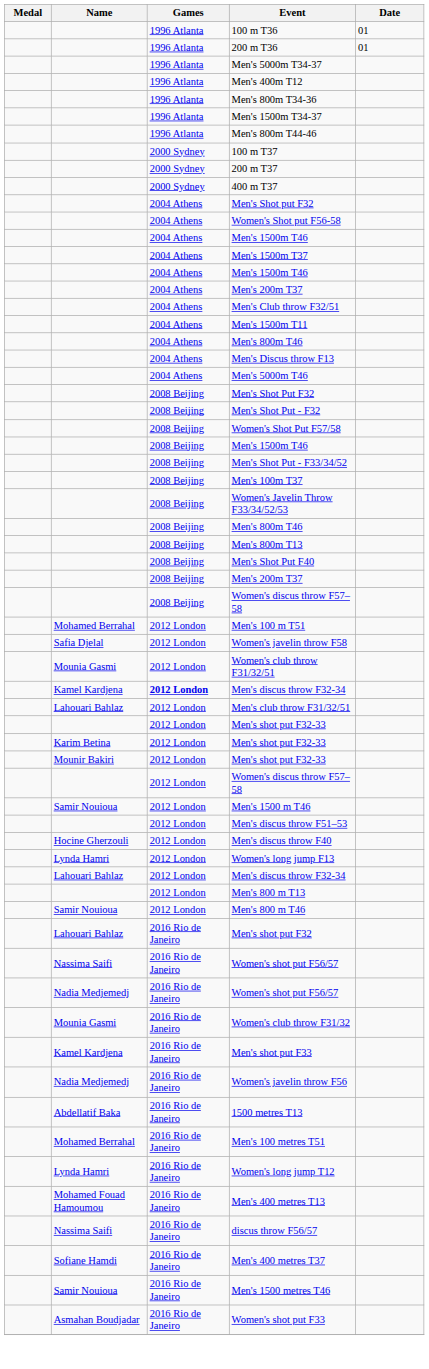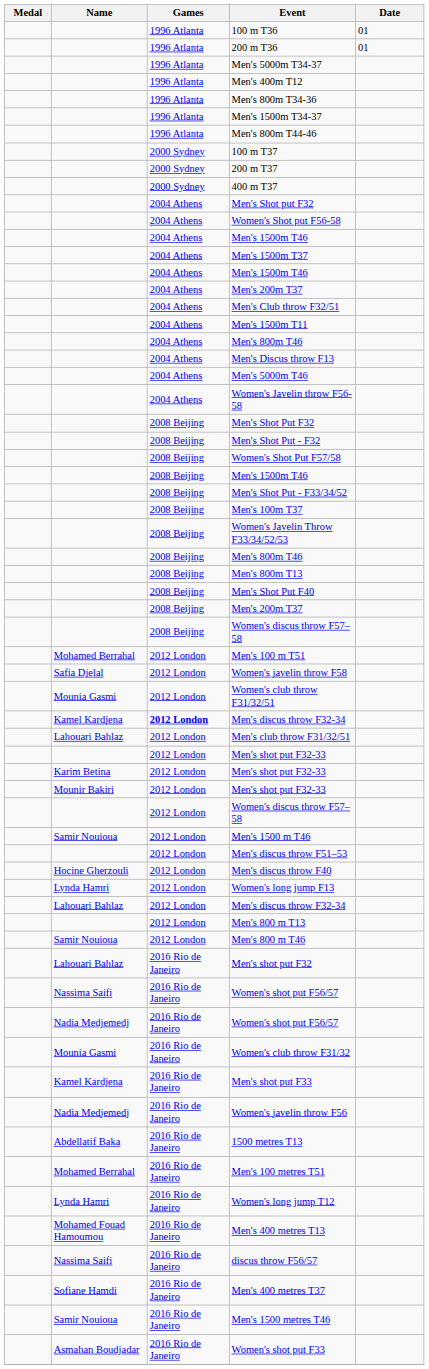 <table class="wikitable sortable" style="font-size:95%">
 <tr>
 <th width="70">Medal</th>
 <th width="160">Name</th>
 <th width="140">Games</th>
 <th width="220">Event</th>
 <th width="120">Date</th>
 </tr>
 <tr>
 <td></td>
 <td></td>
 <td> <a href='#'>1996 Atlanta</a></td>
 <td>100 m T36</td>
 <td><span>01</span></td>
 </tr>
 <tr>
 <td></td>
 <td></td>
 <td> <a href='#'>1996 Atlanta</a></td>
 <td>200 m T36</td>
 <td><span>01</span></td>
 </tr>
 <tr>
 <td></td>
 <td></td>
 <td> <a href='#'>1996 Atlanta</a></td>
 <td>Men's 5000m T34-37</td>
 <td></td>
 </tr>
 <tr>
 <td></td>
 <td></td>
 <td> <a href='#'>1996 Atlanta</a></td>
 <td>Men's 400m T12</td>
 <td></td>
 </tr>
 <tr>
 <td></td>
 <td></td>
 <td> <a href='#'>1996 Atlanta</a></td>
 <td>Men's 800m T34-36</td>
 <td></td>
 </tr>
 <tr>
 <td></td>
 <td></td>
 <td> <a href='#'>1996 Atlanta</a></td>
 <td>Men's 1500m T34-37</td>
 <td></td>
 </tr>
 <tr>
 <td></td>
 <td></td>
 <td> <a href='#'>1996 Atlanta</a></td>
 <td>Men's 800m T44-46</td>
 <td></td>
 </tr>
 <tr>
 <td></td>
 <td></td>
 <td> <a href='#'>2000 Sydney</a></td>
 <td>100 m T37</td>
 <td></td>
 </tr>
 <tr>
 <td></td>
 <td></td>
 <td> <a href='#'>2000 Sydney</a></td>
 <td>200 m T37</td>
 <td></td>
 </tr>
 <tr>
 <td></td>
 <td></td>
 <td> <a href='#'>2000 Sydney</a></td>
 <td>400 m T37</td>
 <td></td>
 </tr>
 <tr>
 <td></td>
 <td></td>
 <td> <a href='#'>2004 Athens</a></td>
 <td><a href='#'>Men's Shot put F32</a></td>
 <td></td>
 </tr>
 <tr>
 <td></td>
 <td></td>
 <td> <a href='#'>2004 Athens</a></td>
 <td><a href='#'>Women's Shot put F56-58</a></td>
 <td></td>
 </tr>
 <tr>
 <td></td>
 <td></td>
 <td> <a href='#'>2004 Athens</a></td>
 <td><a href='#'>Men's 1500m T46</a></td>
 <td></td>
 </tr>
 <tr>
 <td></td>
 <td></td>
 <td> <a href='#'>2004 Athens</a></td>
 <td><a href='#'>Men's 1500m T37</a></td>
 <td></td>
 </tr>
 <tr>
 <td></td>
 <td></td>
 <td> <a href='#'>2004 Athens</a></td>
 <td><a href='#'>Men's 1500m T46</a></td>
 <td></td>
 </tr>
 <tr>
 <td></td>
 <td></td>
 <td> <a href='#'>2004 Athens</a></td>
 <td><a href='#'>Men's 200m T37</a></td>
 <td></td>
 </tr>
 <tr>
 <td></td>
 <td></td>
 <td> <a href='#'>2004 Athens</a></td>
 <td><a href='#'>Men's Club throw F32/51</a></td>
 <td></td>
 </tr>
 <tr>
 <td></td>
 <td></td>
 <td> <a href='#'>2004 Athens</a></td>
 <td><a href='#'>Men's 1500m T11</a></td>
 <td></td>
 </tr>
 <tr>
 <td></td>
 <td></td>
 <td> <a href='#'>2004 Athens</a></td>
 <td><a href='#'>Men's 800m T46</a></td>
 <td></td>
 </tr>
 <tr>
 <td></td>
 <td></td>
 <td> <a href='#'>2004 Athens</a></td>
 <td><a href='#'>Men's Discus throw F13</a></td>
 <td></td>
 </tr>
 <tr>
 <td></td>
 <td></td>
 <td> <a href='#'>2004 Athens</a></td>
 <td><a href='#'>Men's 5000m T46</a></td>
+<td></td>
+</tr>
+<tr>
+<td></td>
+<td></td>
+<td> <a href='#'>2004 Athens</a></td>
+<td><a href='#'>Women's Javelin throw F56-58</a></td>
 <td></td>
 </tr>
 <tr>
 <td></td>
 <td></td>
 <td> <a href='#'>2008 Beijing</a></td>
 <td><a href='#'>Men's Shot Put F32</a></td>
 <td></td>
 </tr>
 <tr>
 <td></td>
 <td></td>
 <td> <a href='#'>2008 Beijing</a></td>
 <td><a href='#'>Men's Shot Put - F32</a></td>
 <td></td>
 </tr>
 <tr>
 <td></td>
 <td></td>
 <td> <a href='#'>2008 Beijing</a></td>
 <td><a href='#'>Women's Shot Put F57/58</a></td>
 <td></td>
 </tr>
 <tr>
 <td></td>
 <td></td>
 <td> <a href='#'>2008 Beijing</a></td>
 <td><a href='#'>Men's 1500m T46</a></td>
 <td></td>
 </tr>
 <tr>
 <td></td>
 <td></td>
 <td> <a href='#'>2008 Beijing</a></td>
 <td><a href='#'>Men's Shot Put - F33/34/52</a></td>
 <td></td>
 </tr>
 <tr>
 <td></td>
 <td></td>
 <td> <a href='#'>2008 Beijing</a></td>
 <td><a href='#'>Men's 100m T37</a></td>
 <td></td>
 </tr>
 <tr>
 <td></td>
 <td></td>
 <td> <a href='#'>2008 Beijing</a></td>
 <td><a href='#'>Women's Javelin Throw F33/34/52/53</a></td>
 <td></td>
 </tr>
 <tr>
 <td></td>
 <td></td>
 <td> <a href='#'>2008 Beijing</a></td>
 <td><a href='#'>Men's 800m T46</a></td>
 <td></td>
 </tr>
 <tr>
 <td></td>
 <td></td>
 <td> <a href='#'>2008 Beijing</a></td>
 <td><a href='#'>Men's 800m T13</a></td>
 <td></td>
 </tr>
 <tr>
 <td></td>
 <td></td>
 <td> <a href='#'>2008 Beijing</a></td>
 <td><a href='#'>Men's Shot Put F40</a></td>
 <td></td>
 </tr>
 <tr>
 <td></td>
 <td></td>
 <td> <a href='#'>2008 Beijing</a></td>
 <td><a href='#'>Men's 200m T37</a></td>
 <td></td>
 </tr>
 <tr>
 <td></td>
 <td></td>
 <td> <a href='#'>2008 Beijing</a></td>
 <td><a href='#'>Women's discus throw F57–58</a></td>
 <td></td>
 </tr>
 <tr>
 <td></td>
 <td><a href='#'>Mohamed Berrahal</a></td>
 <td> <a href='#'>2012 London</a></td>
 <td><a href='#'>Men's 100 m T51</a></td>
 <td></td>
 </tr>
 <tr>
 <td></td>
 <td><a href='#'>Safia Djelal</a></td>
 <td> <a href='#'>2012 London</a></td>
 <td><a href='#'>Women's javelin throw F58</a></td>
 <td></td>
 </tr>
 <tr>
 <td></td>
 <td><a href='#'>Mounia Gasmi</a></td>
 <td> <a href='#'>2012 London</a></td>
 <td><a href='#'>Women's club throw F31/32/51</a></td>
 <td></td>
 </tr>
 <tr>
 <td></td>
 <td><a href='#'>Kamel Kardjena</a></td>
 <td><strong> <a href='#'>2012 London</a></strong></td>
 <td><a href='#'>Men's discus throw F32-34</a></td>
 <td></td>
 </tr>
 <tr>
 <td></td>
 <td><a href='#'>Lahouari Bahlaz</a></td>
 <td> <a href='#'>2012 London</a></td>
 <td><a href='#'>Men's club throw F31/32/51</a></td>
 <td></td>
 </tr>
 <tr>
 <td></td>
 <td></td>
 <td> <a href='#'>2012 London</a></td>
 <td><a href='#'>Men's shot put F32-33</a></td>
 <td></td>
 </tr>
 <tr>
 <td></td>
 <td><a href='#'>Karim Betina</a></td>
 <td> <a href='#'>2012 London</a></td>
 <td><a href='#'>Men's shot put F32-33</a></td>
 <td></td>
 </tr>
 <tr>
 <td></td>
 <td><a href='#'>Mounir Bakiri</a></td>
 <td> <a href='#'>2012 London</a></td>
 <td><a href='#'>Men's shot put F32-33</a></td>
 <td></td>
 </tr>
 <tr>
 <td></td>
 <td></td>
 <td> <a href='#'>2012 London</a></td>
 <td><a href='#'>Women's discus throw F57–58</a></td>
 <td></td>
 </tr>
 <tr>
 <td></td>
 <td><a href='#'>Samir Nouioua</a></td>
 <td> <a href='#'>2012 London</a></td>
 <td><a href='#'>Men's 1500 m T46</a></td>
 <td></td>
 </tr>
 <tr>
 <td></td>
 <td></td>
 <td> <a href='#'>2012 London</a></td>
 <td><a href='#'>Men's discus throw F51–53</a></td>
 <td></td>
 </tr>
 <tr>
 <td></td>
 <td><a href='#'>Hocine Gherzouli</a></td>
 <td> <a href='#'>2012 London</a></td>
 <td><a href='#'>Men's discus throw F40</a></td>
 <td></td>
 </tr>
 <tr>
 <td></td>
 <td><a href='#'>Lynda Hamri</a></td>
 <td> <a href='#'>2012 London</a></td>
 <td><a href='#'>Women's long jump F13</a></td>
 <td></td>
 </tr>
 <tr>
 <td></td>
 <td><a href='#'>Lahouari Bahlaz</a></td>
 <td> <a href='#'>2012 London</a></td>
 <td><a href='#'>Men's discus throw F32-34</a></td>
 <td></td>
 </tr>
 <tr>
 <td></td>
 <td></td>
 <td> <a href='#'>2012 London</a></td>
 <td><a href='#'>Men's 800 m T13</a></td>
 <td></td>
 </tr>
 <tr>
 <td></td>
 <td><a href='#'>Samir Nouioua</a></td>
 <td> <a href='#'>2012 London</a></td>
 <td><a href='#'>Men's 800 m T46</a></td>
 <td></td>
 </tr>
 <tr>
 <td></td>
 <td><a href='#'>Lahouari Bahlaz</a></td>
 <td> <a href='#'>2016 Rio de Janeiro</a></td>
 <td><a href='#'>Men's shot put F32</a></td>
 <td></td>
 </tr>
 <tr>
 <td></td>
 <td><a href='#'>Nassima Saifi</a></td>
 <td> <a href='#'>2016 Rio de Janeiro</a></td>
 <td><a href='#'>Women's shot put F56/57</a></td>
 <td></td>
 </tr>
 <tr>
 <td></td>
 <td><a href='#'>Nadia Medjemedj</a></td>
 <td> <a href='#'>2016 Rio de Janeiro</a></td>
 <td><a href='#'>Women's shot put F56/57</a></td>
 <td></td>
 </tr>
 <tr>
 <td></td>
 <td><a href='#'>Mounia Gasmi</a></td>
 <td> <a href='#'>2016 Rio de Janeiro</a></td>
 <td><a href='#'>Women's club throw F31/32</a></td>
 <td></td>
 </tr>
 <tr>
 <td></td>
 <td><a href='#'>Kamel Kardjena</a></td>
 <td> <a href='#'>2016 Rio de Janeiro</a></td>
 <td><a href='#'>Men's shot put F33</a></td>
 <td></td>
 </tr>
 <tr>
 <td></td>
 <td><a href='#'>Nadia Medjemedj</a></td>
 <td> <a href='#'>2016 Rio de Janeiro</a></td>
 <td><a href='#'>Women's javelin throw F56</a></td>
 <td></td>
 </tr>
 <tr>
 <td></td>
 <td><a href='#'>Abdellatif Baka</a></td>
 <td> <a href='#'>2016 Rio de Janeiro</a></td>
 <td><a href='#'>1500 metres T13</a></td>
 <td></td>
 </tr>
 <tr>
 <td></td>
 <td><a href='#'>Mohamed Berrahal</a></td>
 <td> <a href='#'>2016 Rio de Janeiro</a></td>
 <td><a href='#'>Men's 100 metres T51</a></td>
 <td></td>
 </tr>
 <tr>
 <td></td>
 <td><a href='#'>Lynda Hamri</a></td>
 <td> <a href='#'>2016 Rio de Janeiro</a></td>
 <td><a href='#'>Women's long jump T12</a></td>
 <td></td>
 </tr>
 <tr>
 <td></td>
 <td><a href='#'>Mohamed Fouad Hamoumou</a></td>
 <td> <a href='#'>2016 Rio de Janeiro</a></td>
 <td><a href='#'>Men's 400 metres T13</a></td>
 <td></td>
 </tr>
 <tr>
 <td></td>
 <td><a href='#'>Nassima Saifi</a></td>
 <td> <a href='#'>2016 Rio de Janeiro</a></td>
 <td><a href='#'>discus throw F56/57</a></td>
 <td></td>
 </tr>
 <tr>
 <td></td>
 <td><a href='#'>Sofiane Hamdi</a></td>
 <td> <a href='#'>2016 Rio de Janeiro</a></td>
 <td><a href='#'>Men's 400 metres T37</a></td>
 <td></td>
 </tr>
 <tr>
 <td></td>
 <td><a href='#'>Samir Nouioua</a></td>
 <td> <a href='#'>2016 Rio de Janeiro</a></td>
 <td><a href='#'>Men's 1500 metres T46</a></td>
 <td></td>
 </tr>
 <tr>
 <td></td>
 <td><a href='#'>Asmahan Boudjadar</a></td>
 <td> <a href='#'>2016 Rio de Janeiro</a></td>
 <td><a href='#'>Women's shot put F33</a></td>
 <td></td>
 </tr>
 <tr>
 </tr>
 </table>
